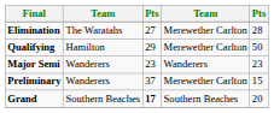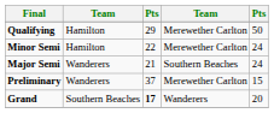 <table style="font-size: 85%; text-align: left;" class="wikitable">
 <tr>
 <th style="color:green">Final</th>
 <th style="color:green">Team</th>
 <th style="color:green">Pts</th>
 <th style="color:green">Team</th>
 <th style="color:green">Pts</th>
 </tr>
 <tr>
 </tr>
 <tr>
 </tr>
 <tr>
-<td><strong>Elimination</strong></td>
-<td>The Waratahs</td>
-<td>27</td>
-<td>Merewether Carlton</td>
-<td>28</td>
-</tr>
-<tr>
 <td><strong>Qualifying</strong></td>
 <td>Hamilton</td>
 <td>29</td>
 <td>Merewether Carlton</td>
 <td>50</td>
 </tr>
 <tr>
+<td><strong>Minor Semi</strong></td>
+<td>Hamilton</td>
+<td>22</td>
+<td>Merewether Carlton</td>
+<td>24</td>
+</tr>
+<tr>
 <td><strong>Major Semi</strong></td>
 <td>Wanderers</td>
-<td>23</td>
-<td>Wanderers</td>
-<td>23</td>
+<td>21</td>
+<td>Southern Beaches</td>
+<td>24</td>
 </tr>
 <tr>
 <td><strong>Preliminary</strong></td>
 <td>Wanderers</td>
 <td>37</td>
 <td>Merewether Carlton</td>
 <td>15</td>
 </tr>
 <tr>
 <td><strong>Grand</strong></td>
 <td>Southern Beaches</td>
 <td><strong>17</strong></td>
-<td>Southern Beaches</td>
+<td>Wanderers</td>
 <td>20</td>
 </tr>
 <tr>
 </tr>
 </table>
